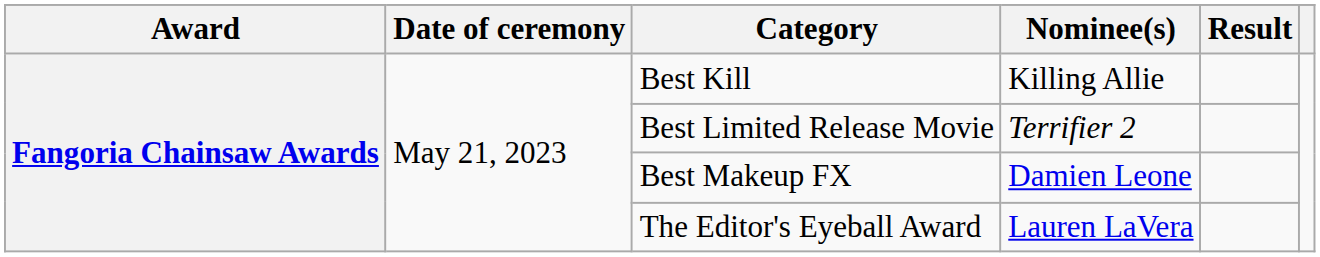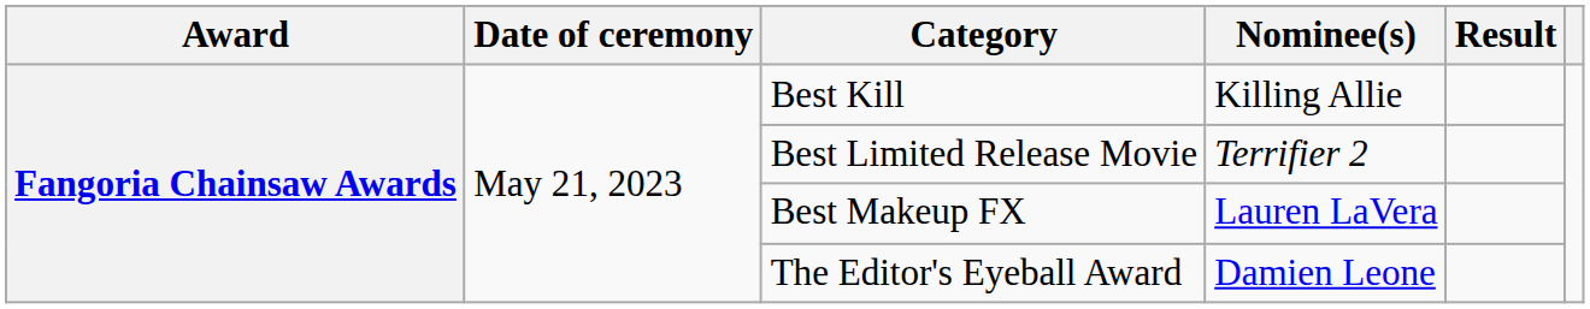 <table class="wikitable sortable plainrowheaders"">
 <tr>
 <th scope="col">Award</th>
 <th scope="col">Date of ceremony</th>
 <th scope="col">Category</th>
 <th scope="col">Nominee(s)</th>
 <th scope="col">Result</th>
 <th scope="col" class="unsortable"></th>
 </tr>
 <tr>
 <th scope="row" rowspan="4"><a href='#'>Fangoria Chainsaw Awards</a></th>
 <td rowspan="4">May 21, 2023</td>
 <td>Best Kill</td>
 <td>Killing Allie</td>
 <td></td>
 <td rowspan="4" style="text-align:center;"></td>
 </tr>
 <tr>
 <td>Best Limited Release Movie</td>
 <td><em>Terrifier 2</em></td>
 <td></td>
 </tr>
 <tr>
 <td>Best Makeup FX</td>
-<td data-sort-value="Leone, Damien"><a href='#'>Damien Leone</a></td>
+<td data-sort-value="LaVera, Lauren"><a href='#'>Lauren LaVera</a></td>
 <td></td>
 </tr>
 <tr>
 <td>The Editor's Eyeball Award</td>
-<td data-sort-value="LaVera, Lauren"><a href='#'>Lauren LaVera</a></td>
+<td data-sort-value="Leone, Damien"><a href='#'>Damien Leone</a></td>
 <td></td>
 </tr>
 </table>
